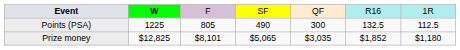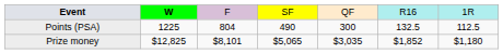 <table class=wikitable style=font-size:90%;text-align:center>
 <tr>
 <td width=200 colspan=1 bgcolor=#dfe2e9><strong>Event</strong></td>
 <td width=80 bgcolor=lime><strong>W</strong></td>
 <td width=85 bgcolor=#D8BFD8>F</td>
 <td width=85 bgcolor=#FFFF00>SF</td>
 <td width=85 bgcolor=#ffebcd>QF</td>
 <td width=85 bgcolor=#afeeee>R16</td>
 <td width=85 bgcolor=#afeeee>1R</td>
 </tr>
 <tr>
 <td bgcolor=#EDEDED>Points (PSA)</td>
 <td>1225</td>
-<td>805</td>
+<td>804</td>
 <td>490</td>
 <td>300</td>
 <td>132.5</td>
 <td>112.5</td>
 </tr>
 <tr>
 <td bgcolor=#EDEDED>Prize money</td>
 <td>$12,825</td>
 <td>$8,101</td>
 <td>$5,065</td>
 <td>$3,035</td>
 <td>$1,852</td>
 <td>$1,180</td>
 </tr>
 </table>
